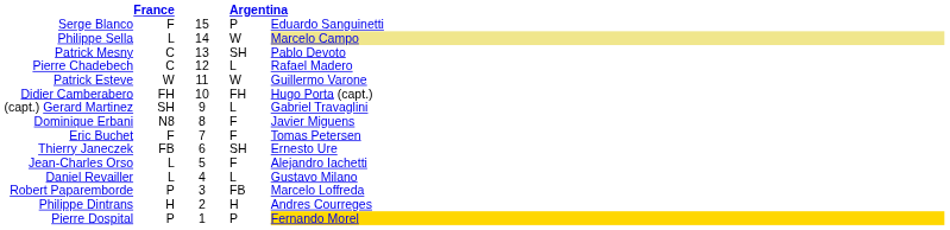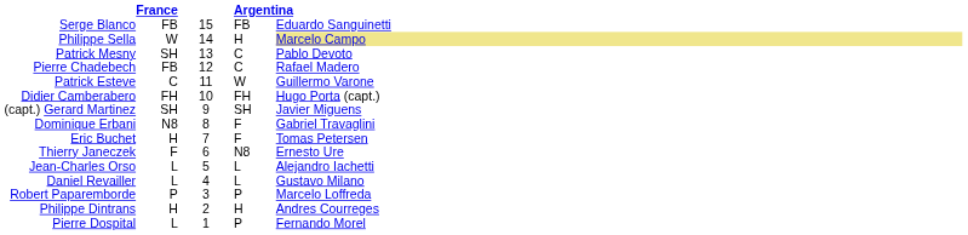 <table width="100%" style="font-size: 90%; " cellspacing="0" cellpadding="0" align=center>
 <tr>
 <td width=41%; text-align=right></td>
 <td width=3%; text-align:right></td>
 <td width=4%; text-align:center></td>
 <td width=3%; text-align:left></td>
 <td width=49%; text-align:left></td>
 </tr>
 <tr>
 <td colspan=2; align=right><strong><a href='#'>France</a></strong></td>
 <td></td>
 <td colspan=2;><strong><a href='#'>Argentina</a></strong></td>
 </tr>
 <tr>
 <td align=right><a href='#'>Serge Blanco</a></td>
-<td align=right>F</td>
+<td align=right>FB</td>
 <td align=center>15</td>
-<td>P</td>
+<td>FB</td>
 <td><a href='#'>Eduardo Sanguinetti</a></td>
 </tr>
 <tr>
 <td align=right><a href='#'>Philippe Sella</a></td>
-<td align=right>L</td>
+<td align=right>W</td>
 <td align=center>14</td>
-<td>W</td>
+<td>H</td>
 <td style="background: khaki;"><a href='#'>Marcelo Campo</a></td>
 </tr>
 <tr>
 <td align=right><a href='#'>Patrick Mesny</a></td>
-<td align=right>C</td>
+<td align=right>SH</td>
 <td align=center>13</td>
-<td>SH</td>
+<td>C</td>
 <td><a href='#'>Pablo Devoto</a></td>
 </tr>
 <tr>
 <td align=right><a href='#'>Pierre Chadebech</a></td>
-<td align=right>C</td>
+<td align=right>FB</td>
 <td align=center>12</td>
-<td>L</td>
+<td>C</td>
 <td><a href='#'>Rafael Madero</a></td>
 </tr>
 <tr>
 <td align=right><a href='#'>Patrick Esteve</a></td>
-<td align=right>W</td>
+<td align=right>C</td>
 <td align=center>11</td>
 <td>W</td>
 <td><a href='#'>Guillermo Varone</a></td>
 </tr>
 <tr>
 <td align=right><a href='#'>Didier Camberabero</a></td>
 <td align=right>FH</td>
 <td align=center>10</td>
 <td>FH</td>
 <td><a href='#'>Hugo Porta</a> (capt.)</td>
 </tr>
 <tr>
 <td align=right>(capt.) <a href='#'>Gerard Martinez</a></td>
 <td align=right>SH</td>
 <td align=center>9</td>
-<td>L</td>
-<td><a href='#'>Gabriel Travaglini</a></td>
+<td>SH</td>
+<td><a href='#'>Javier Miguens</a></td>
 </tr>
 <tr>
 <td align=right><a href='#'>Dominique Erbani</a></td>
 <td align=right>N8</td>
 <td align=center>8</td>
 <td>F</td>
-<td><a href='#'>Javier Miguens</a></td>
+<td><a href='#'>Gabriel Travaglini</a></td>
 </tr>
 <tr>
 <td align=right><a href='#'>Eric Buchet</a></td>
-<td align=right>F</td>
+<td align=right>H</td>
 <td align=center>7</td>
 <td>F</td>
 <td><a href='#'>Tomas Petersen</a></td>
 </tr>
 <tr>
 <td align=right><a href='#'>Thierry Janeczek</a></td>
-<td align=right>FB</td>
+<td align=right>F</td>
 <td align=center>6</td>
-<td>SH</td>
+<td>N8</td>
 <td><a href='#'>Ernesto Ure</a></td>
 </tr>
 <tr>
 <td align=right><a href='#'>Jean-Charles Orso</a></td>
 <td align=right>L</td>
 <td align=center>5</td>
-<td>F</td>
+<td>L</td>
 <td><a href='#'>Alejandro Iachetti</a></td>
 </tr>
 <tr>
 <td align=right><a href='#'>Daniel Revailler</a></td>
 <td align=right>L</td>
 <td align=center>4</td>
 <td>L</td>
 <td><a href='#'>Gustavo Milano</a></td>
 </tr>
 <tr>
 <td align=right><a href='#'>Robert Paparemborde</a></td>
 <td align=right>P</td>
 <td align=center>3</td>
-<td>FB</td>
+<td>P</td>
 <td><a href='#'>Marcelo Loffreda</a></td>
 </tr>
 <tr>
 <td align=right><a href='#'>Philippe Dintrans</a></td>
 <td align=right>H</td>
 <td align=center>2</td>
 <td>H</td>
 <td><a href='#'>Andres Courreges</a></td>
 </tr>
 <tr>
 <td align=right><a href='#'>Pierre Dospital</a></td>
-<td align=right>P</td>
+<td align=right>L</td>
 <td align=center>1</td>
 <td>P</td>
-<td style="background: gold;"><a href='#'>Fernando Morel</a></td>
+<td><a href='#'>Fernando Morel</a></td>
 </tr>
 </table>
